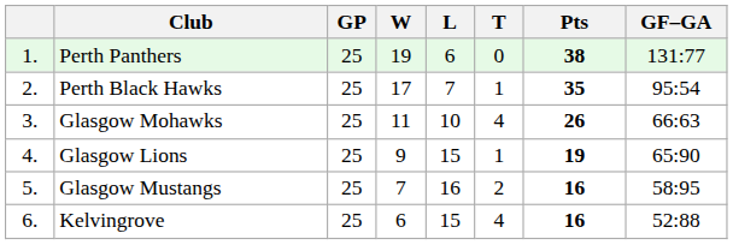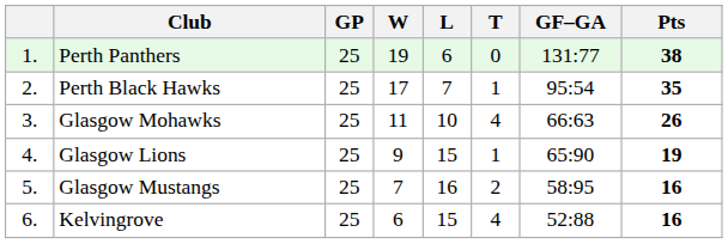 <table class="wikitable">
 <tr>
 <th width="30"></th>
 <th width="200">Club</th>
 <th width="30">GP</th>
 <th width="30">W</th>
 <th width="30">L</th>
 <th width="30">T</th>
+<th width="70">GF–GA</th>
 <th width="70">Pts</th>
-<th width="70">GF–GA</th>
 </tr>
 <tr bgcolor="#e6fae6" align="center">
 <td>1.</td>
 <td align="left">Perth Panthers</td>
 <td>25</td>
 <td>19</td>
 <td>6</td>
 <td>0</td>
+<td>131:77</td>
 <td><strong>38</strong></td>
-<td>131:77</td>
 </tr>
 <tr bgcolor="#FFFFFF" align="center">
 <td>2.</td>
 <td align="left">Perth Black Hawks</td>
 <td>25</td>
 <td>17</td>
 <td>7</td>
 <td>1</td>
+<td>95:54</td>
 <td><strong>35</strong></td>
-<td>95:54</td>
 </tr>
 <tr bgcolor="#FFFFFF" align="center">
 <td>3.</td>
 <td align="left">Glasgow Mohawks</td>
 <td>25</td>
 <td>11</td>
 <td>10</td>
 <td>4</td>
+<td>66:63</td>
 <td><strong>26</strong></td>
-<td>66:63</td>
 </tr>
 <tr bgcolor="#FFFFFF" align="center">
 <td>4.</td>
 <td align="left">Glasgow Lions</td>
 <td>25</td>
 <td>9</td>
 <td>15</td>
 <td>1</td>
+<td>65:90</td>
 <td><strong>19</strong></td>
-<td>65:90</td>
 </tr>
 <tr bgcolor="#FFFFFF" align="center">
 <td>5.</td>
 <td align="left">Glasgow Mustangs</td>
 <td>25</td>
 <td>7</td>
 <td>16</td>
 <td>2</td>
+<td>58:95</td>
 <td><strong>16</strong></td>
-<td>58:95</td>
 </tr>
 <tr bgcolor="#FFFFFF" align="center">
 <td>6.</td>
 <td align="left">Kelvingrove</td>
 <td>25</td>
 <td>6</td>
 <td>15</td>
 <td>4</td>
+<td>52:88</td>
 <td><strong>16</strong></td>
-<td>52:88</td>
 </tr>
 </table>
